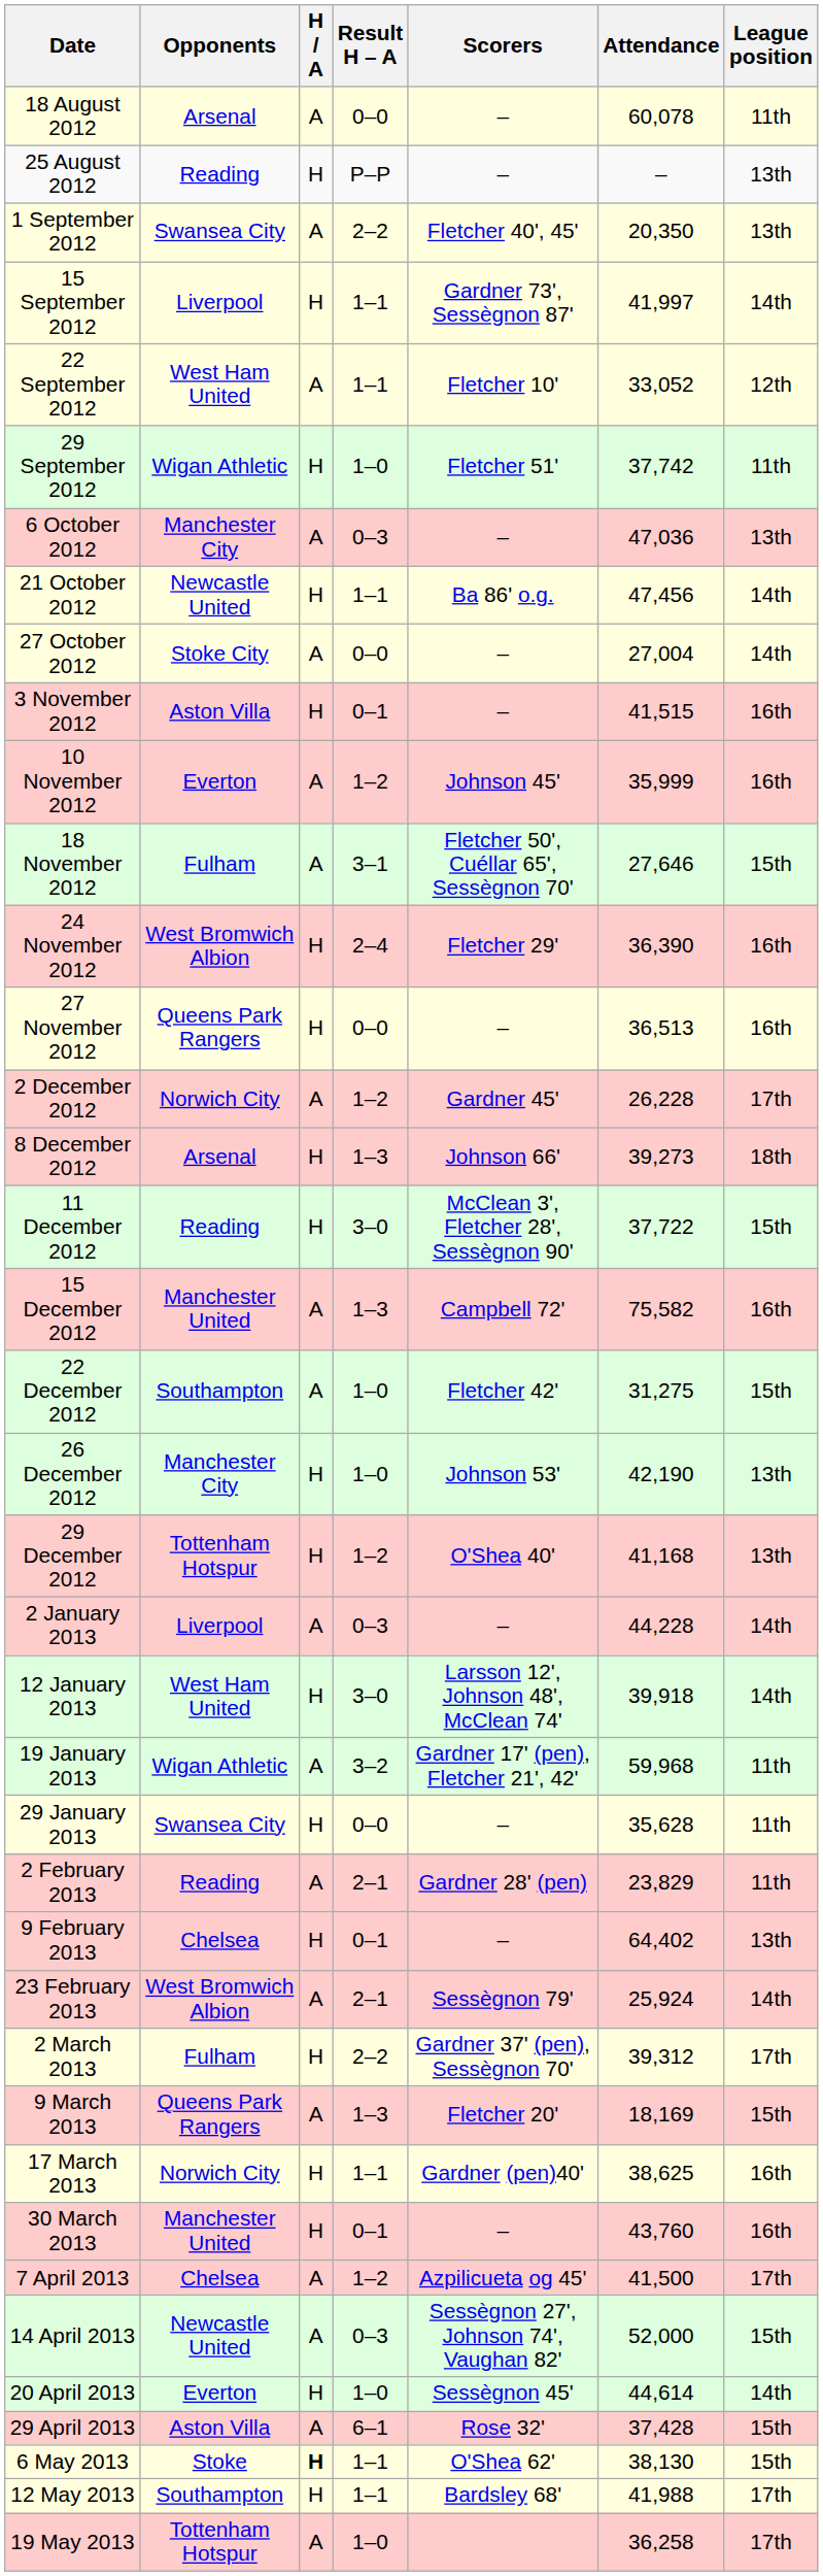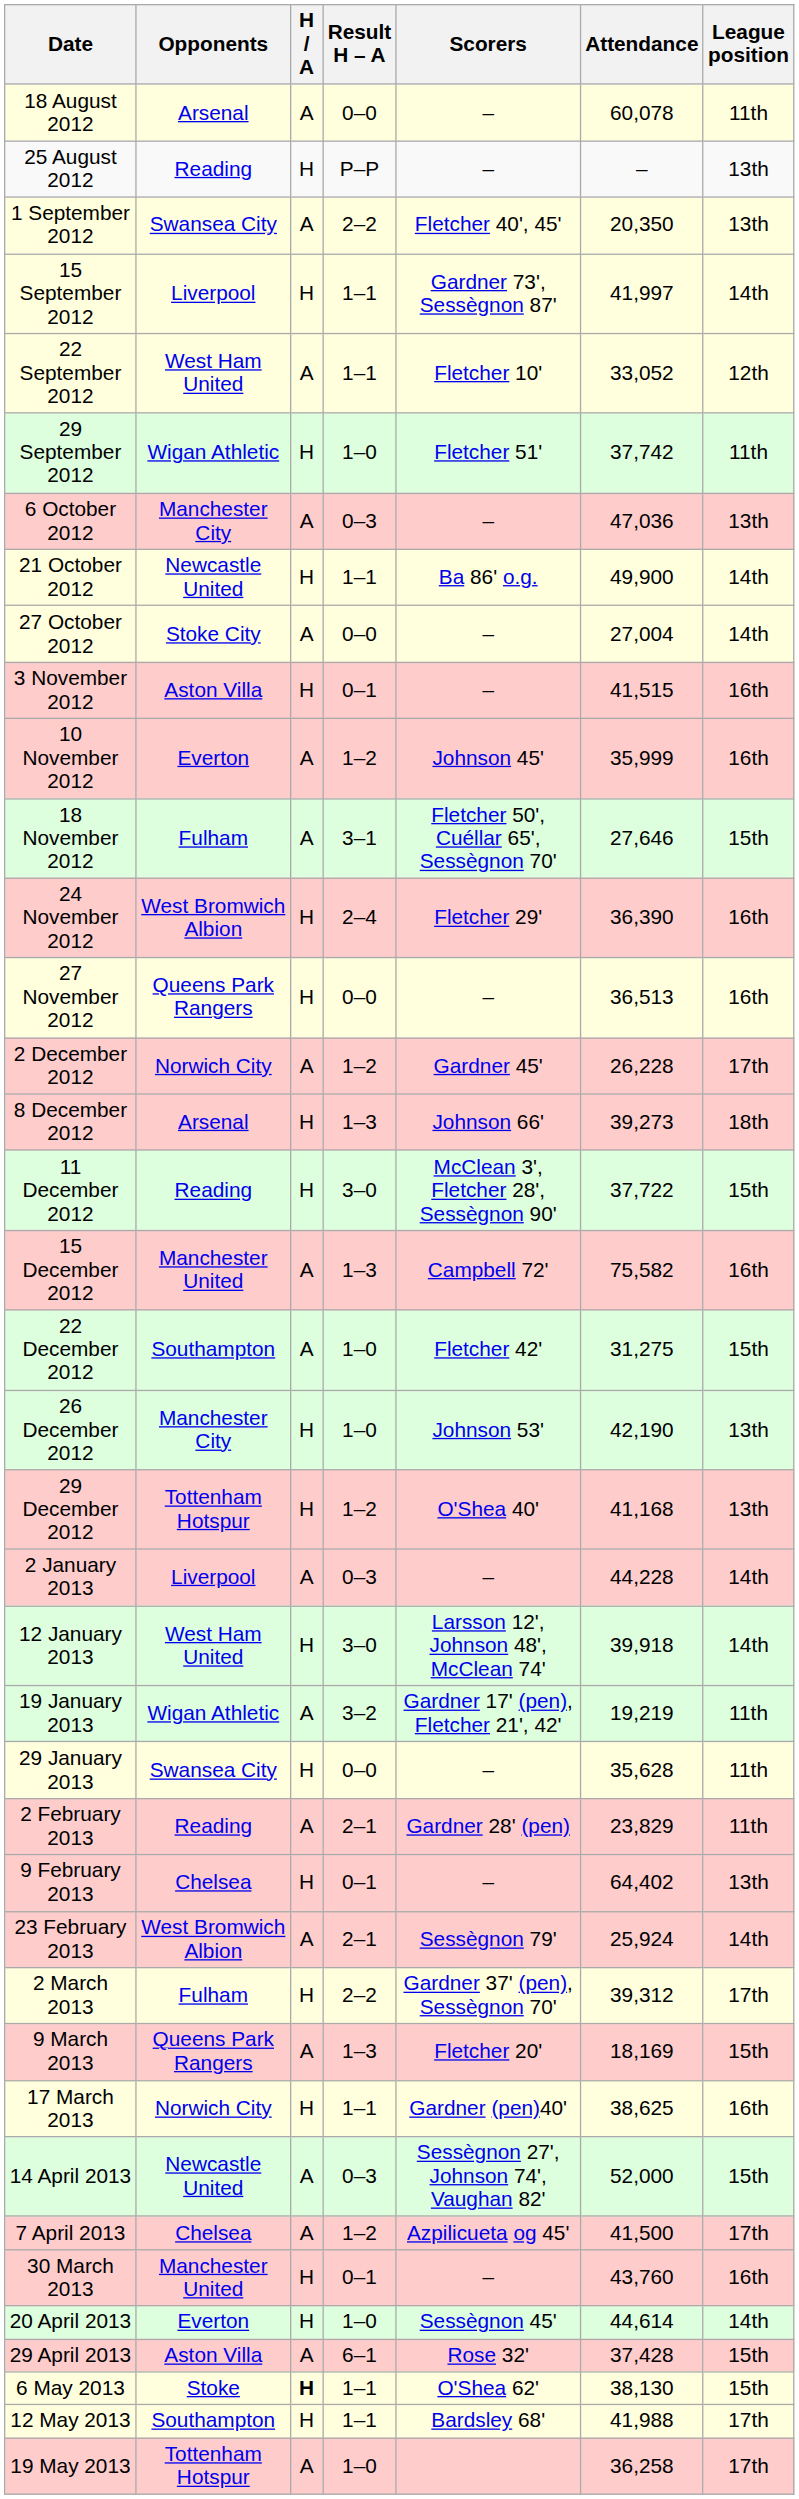 <table class="wikitable" style="text-align:center">
 <tr>
 <th>Date</th>
 <th>Opponents</th>
 <th>H / A</th>
 <th>Result<br>H – A</th>
 <th>Scorers</th>
 <th>Attendance</th>
 <th>League<br>position</th>
 </tr>
 <tr style="background:#ffd;">
 <td>18 August 2012</td>
 <td><a href='#'>Arsenal</a></td>
 <td>A</td>
 <td>0–0</td>
 <td>–</td>
 <td>60,078</td>
 <td>11th</td>
 </tr>
 <tr style=>
 <td>25 August 2012</td>
 <td><a href='#'>Reading</a></td>
 <td>H</td>
 <td>P–P</td>
 <td>–</td>
 <td>–</td>
 <td>13th</td>
 </tr>
 <tr style="background:#ffd;">
 <td>1 September 2012</td>
 <td><a href='#'>Swansea City</a></td>
 <td>A</td>
 <td>2–2</td>
 <td><a href='#'>Fletcher</a> 40', 45'</td>
 <td>20,350</td>
 <td>13th</td>
 </tr>
 <tr style="background:#ffd;">
 <td>15 September 2012</td>
 <td><a href='#'>Liverpool</a></td>
 <td>H</td>
 <td>1–1</td>
 <td><a href='#'>Gardner</a> 73', <a href='#'>Sessègnon</a> 87'</td>
 <td>41,997</td>
 <td>14th</td>
 </tr>
 <tr style="background:#ffd;">
 <td>22 September 2012</td>
 <td><a href='#'>West Ham United</a></td>
 <td>A</td>
 <td>1–1</td>
 <td><a href='#'>Fletcher</a> 10'</td>
 <td>33,052</td>
 <td>12th</td>
 </tr>
 <tr style="background:#dfd;">
 <td>29 September 2012</td>
 <td><a href='#'>Wigan Athletic</a></td>
 <td>H</td>
 <td>1–0</td>
 <td><a href='#'>Fletcher</a> 51'</td>
 <td>37,742</td>
 <td>11th</td>
 </tr>
 <tr style="background:#fcc;">
 <td>6 October 2012</td>
 <td><a href='#'>Manchester City</a></td>
 <td>A</td>
 <td>0–3</td>
 <td>–</td>
 <td>47,036</td>
 <td>13th</td>
 </tr>
 <tr style="background:#ffd;">
 <td>21 October 2012</td>
 <td><a href='#'>Newcastle United</a></td>
 <td>H</td>
 <td>1–1</td>
 <td><a href='#'>Ba</a> 86' <a href='#'>o.g.</a></td>
-<td>47,456</td>
+<td>49,900</td>
 <td>14th</td>
 </tr>
 <tr style="background:#ffd;">
 <td>27 October 2012</td>
 <td><a href='#'>Stoke City</a></td>
 <td>A</td>
 <td>0–0</td>
 <td>–</td>
 <td>27,004</td>
 <td>14th</td>
 </tr>
 <tr style="background:#fcc;">
 <td>3 November 2012</td>
 <td><a href='#'>Aston Villa</a></td>
 <td>H</td>
 <td>0–1</td>
 <td>–</td>
 <td>41,515</td>
 <td>16th</td>
 </tr>
 <tr style="background:#fcc;">
 <td>10 November 2012</td>
 <td><a href='#'>Everton</a></td>
 <td>A</td>
 <td>1–2</td>
 <td><a href='#'>Johnson</a> 45'</td>
 <td>35,999</td>
 <td>16th</td>
 </tr>
 <tr style="background:#dfd;">
 <td>18 November 2012</td>
 <td><a href='#'>Fulham</a></td>
 <td>A</td>
 <td>3–1</td>
 <td><a href='#'>Fletcher</a> 50', <a href='#'>Cuéllar</a> 65', <a href='#'>Sessègnon</a> 70'</td>
 <td>27,646</td>
 <td>15th</td>
 </tr>
 <tr style="background:#fcc;">
 <td>24 November 2012</td>
 <td><a href='#'>West Bromwich Albion</a></td>
 <td>H</td>
 <td>2–4</td>
 <td><a href='#'>Fletcher</a> 29'</td>
 <td>36,390</td>
 <td>16th</td>
 </tr>
 <tr style="background:#ffd;">
 <td>27 November 2012</td>
 <td><a href='#'>Queens Park Rangers</a></td>
 <td>H</td>
 <td>0–0</td>
 <td>–</td>
 <td>36,513</td>
 <td>16th</td>
 </tr>
 <tr style="background:#fcc;">
 <td>2 December 2012</td>
 <td><a href='#'>Norwich City</a></td>
 <td>A</td>
 <td>1–2</td>
 <td><a href='#'>Gardner</a> 45'</td>
 <td>26,228</td>
 <td>17th</td>
 </tr>
 <tr style="background:#fcc;">
 <td>8 December 2012</td>
 <td><a href='#'>Arsenal</a></td>
 <td>H</td>
 <td>1–3</td>
 <td><a href='#'>Johnson</a> 66'</td>
 <td>39,273</td>
 <td>18th</td>
 </tr>
 <tr style="background:#dfd;">
 <td>11 December 2012</td>
 <td><a href='#'>Reading</a></td>
 <td>H</td>
 <td>3–0</td>
 <td><a href='#'>McClean</a> 3', <a href='#'>Fletcher</a> 28', <a href='#'>Sessègnon</a> 90'</td>
 <td>37,722</td>
 <td>15th</td>
 </tr>
 <tr style="background:#fcc;">
 <td>15 December 2012</td>
 <td><a href='#'>Manchester United</a></td>
 <td>A</td>
 <td>1–3</td>
 <td><a href='#'>Campbell</a> 72'</td>
 <td>75,582</td>
 <td>16th</td>
 </tr>
 <tr style="background:#dfd;">
 <td>22 December 2012</td>
 <td><a href='#'>Southampton</a></td>
 <td>A</td>
 <td>1–0</td>
 <td><a href='#'>Fletcher</a> 42'</td>
 <td>31,275</td>
 <td>15th</td>
 </tr>
 <tr style="background:#dfd;">
 <td>26 December 2012</td>
 <td><a href='#'>Manchester City</a></td>
 <td>H</td>
 <td>1–0</td>
 <td><a href='#'>Johnson</a> 53'</td>
 <td>42,190</td>
 <td>13th</td>
 </tr>
 <tr style="background:#fcc;">
 <td>29 December 2012</td>
 <td><a href='#'>Tottenham Hotspur</a></td>
 <td>H</td>
 <td>1–2</td>
 <td><a href='#'>O'Shea</a> 40'</td>
 <td>41,168</td>
 <td>13th</td>
 </tr>
 <tr style="background:#fcc;">
 <td>2 January 2013</td>
 <td><a href='#'>Liverpool</a></td>
 <td>A</td>
 <td>0–3</td>
 <td>–</td>
 <td>44,228</td>
 <td>14th</td>
 </tr>
 <tr style="background:#dfd;">
 <td>12 January 2013</td>
 <td><a href='#'>West Ham United</a></td>
 <td>H</td>
 <td>3–0</td>
 <td><a href='#'>Larsson</a> 12', <a href='#'>Johnson</a> 48', <a href='#'>McClean</a> 74'</td>
 <td>39,918</td>
 <td>14th</td>
 </tr>
 <tr style="background:#dfd;">
 <td>19 January 2013</td>
 <td><a href='#'>Wigan Athletic</a></td>
 <td>A</td>
 <td>3–2</td>
 <td><a href='#'>Gardner</a> 17' <a href='#'>(pen)</a>, <a href='#'>Fletcher</a> 21', 42'</td>
-<td>59,968</td>
+<td>19,219</td>
 <td>11th</td>
 </tr>
 <tr style="background:#ffd;">
 <td>29 January 2013</td>
 <td><a href='#'>Swansea City</a></td>
 <td>H</td>
 <td>0–0</td>
 <td>–</td>
 <td>35,628</td>
 <td>11th</td>
 </tr>
 <tr style="background:#fcc;">
 <td>2 February 2013</td>
 <td><a href='#'>Reading</a></td>
 <td>A</td>
 <td>2–1</td>
 <td><a href='#'>Gardner</a> 28' <a href='#'>(pen)</a></td>
 <td>23,829</td>
 <td>11th</td>
 </tr>
 <tr style="background:#fcc;">
 <td>9 February 2013</td>
 <td><a href='#'>Chelsea</a></td>
 <td>H</td>
 <td>0–1</td>
 <td>–</td>
 <td>64,402</td>
 <td>13th</td>
 </tr>
 <tr style="background:#fcc;">
 <td>23 February 2013</td>
 <td><a href='#'>West Bromwich Albion</a></td>
 <td>A</td>
 <td>2–1</td>
 <td><a href='#'>Sessègnon</a> 79'</td>
 <td>25,924</td>
 <td>14th</td>
 </tr>
 <tr style="background:#ffd;">
 <td>2 March 2013</td>
 <td><a href='#'>Fulham</a></td>
 <td>H</td>
 <td>2–2</td>
 <td><a href='#'>Gardner</a> 37' <a href='#'>(pen)</a>, <a href='#'>Sessègnon</a> 70'</td>
 <td>39,312</td>
 <td>17th</td>
 </tr>
 <tr style="background:#fcc;">
 <td>9 March 2013</td>
 <td><a href='#'>Queens Park Rangers</a></td>
 <td>A</td>
 <td>1–3</td>
 <td><a href='#'>Fletcher</a> 20'</td>
 <td>18,169</td>
 <td>15th</td>
 </tr>
 <tr style="background:#ffd;">
 <td>17 March 2013</td>
 <td><a href='#'>Norwich City</a></td>
 <td>H</td>
 <td>1–1</td>
 <td><a href='#'>Gardner</a> <a href='#'>(pen)</a>40'</td>
 <td>38,625</td>
 <td>16th</td>
 </tr>
-<tr style="background:#fcc;">
-<td>30 March 2013</td>
-<td><a href='#'>Manchester United</a></td>
-<td>H</td>
-<td>0–1</td>
-<td>–</td>
-<td>43,760</td>
-<td>16th</td>
+<tr style="background:#dfd;">
+<td>14 April 2013</td>
+<td><a href='#'>Newcastle United</a></td>
+<td>A</td>
+<td>0–3</td>
+<td><a href='#'>Sessègnon</a> 27', <a href='#'>Johnson</a> 74', <a href='#'>Vaughan</a> 82'</td>
+<td>52,000</td>
+<td>15th</td>
 </tr>
 <tr style="background:#fcc;">
 <td>7 April 2013</td>
 <td><a href='#'>Chelsea</a></td>
 <td>A</td>
 <td>1–2</td>
 <td><a href='#'>Azpilicueta</a> <a href='#'>og</a> 45'</td>
 <td>41,500</td>
 <td>17th</td>
 </tr>
-<tr style="background:#dfd;">
-<td>14 April 2013</td>
-<td><a href='#'>Newcastle United</a></td>
-<td>A</td>
-<td>0–3</td>
-<td><a href='#'>Sessègnon</a> 27', <a href='#'>Johnson</a> 74', <a href='#'>Vaughan</a> 82'</td>
-<td>52,000</td>
-<td>15th</td>
+<tr style="background:#fcc;">
+<td>30 March 2013</td>
+<td><a href='#'>Manchester United</a></td>
+<td>H</td>
+<td>0–1</td>
+<td>–</td>
+<td>43,760</td>
+<td>16th</td>
 </tr>
 <tr style="background:#dfd;">
 <td>20 April 2013</td>
 <td><a href='#'>Everton</a></td>
 <td>H</td>
 <td>1–0</td>
 <td><a href='#'>Sessègnon</a> 45'</td>
 <td>44,614</td>
 <td>14th</td>
 </tr>
 <tr style="background:#fcc;">
 <td>29 April 2013</td>
 <td><a href='#'>Aston Villa</a></td>
 <td>A</td>
 <td>6–1</td>
 <td><a href='#'>Rose</a> 32'</td>
 <td>37,428</td>
 <td>15th</td>
 </tr>
 <tr style="background:#ffd;">
 <td>6 May 2013</td>
 <td><a href='#'>Stoke</a></td>
 <td><strong>H</strong></td>
 <td>1–1</td>
 <td><a href='#'>O'Shea</a> 62'</td>
 <td>38,130</td>
 <td>15th</td>
 </tr>
 <tr style="background:#ffd;">
 <td>12 May 2013</td>
 <td><a href='#'>Southampton</a></td>
 <td>H</td>
 <td>1–1</td>
 <td><a href='#'>Bardsley</a> 68'</td>
 <td>41,988</td>
 <td>17th</td>
 </tr>
 <tr style="background:#fcc;">
 <td>19 May 2013</td>
 <td><a href='#'>Tottenham Hotspur</a></td>
 <td>A</td>
 <td>1–0</td>
 <td></td>
 <td>36,258</td>
 <td>17th</td>
 </tr>
 </table>
